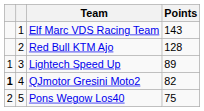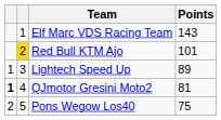 <table class="wikitable" style="font-size: 95%;">
 <tr>
 <th></th>
 <th></th>
 <th>Team</th>
 <th>Points</th>
 </tr>
 <tr>
 <td></td>
 <td align=center>1</td>
 <td> <a href='#'>Elf Marc VDS Racing Team</a></td>
 <td align=left>143</td>
 </tr>
 <tr>
 <td></td>
-<td align=center>2</td>
+<td align=center style="background: gold;">2</td>
 <td> <a href='#'>Red Bull KTM Ajo</a></td>
-<td align=left>128</td>
+<td align=left>101</td>
 </tr>
 <tr>
 <td> 1</td>
 <td align=center>3</td>
 <td> <a href='#'>Lightech Speed Up</a></td>
 <td align=left>89</td>
 </tr>
 <tr>
 <td><strong> 1</strong></td>
 <td align=center>4</td>
 <td> <a href='#'>QJmotor Gresini Moto2</a></td>
-<td align=left>82</td>
+<td align=left>81</td>
 </tr>
 <tr>
 <td> 2</td>
 <td align=center>5</td>
 <td> <a href='#'>Pons Wegow Los40</a></td>
 <td align=left>75</td>
 </tr>
 </table>
